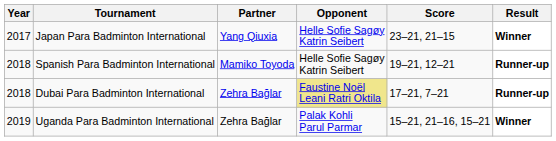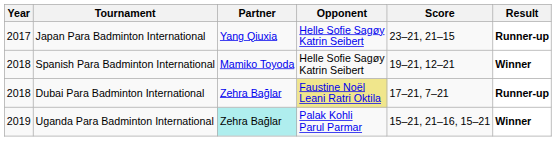 <table class="sortable wikitable" style="font-size: 90%;">
 <tr>
 <th>Year</th>
 <th>Tournament</th>
 <th>Partner</th>
 <th>Opponent</th>
 <th>Score</th>
 <th>Result</th>
 </tr>
 <tr>
 <td align="center">2017</td>
 <td align="left">Japan Para Badminton International</td>
 <td> <a href='#'>Yang Qiuxia</a></td>
 <td align="left"> <a href='#'>Helle Sofie Sagøy</a><br> <a href='#'>Katrin Seibert</a></td>
 <td align="left">23–21, 21–15</td>
-<td style="text-align:left; background:white"> <strong>Winner</strong></td>
+<td style="text-align:left; background:white"> <strong>Runner-up</strong></td>
 </tr>
 <tr>
 <td align="center">2018</td>
 <td align="left">Spanish Para Badminton International</td>
 <td> <a href='#'>Mamiko Toyoda</a></td>
 <td align="left"> Helle Sofie Sagøy<br> Katrin Seibert</td>
 <td align="left">19–21, 12–21</td>
-<td style="text-align:left; background:white"> <strong>Runner-up</strong></td>
+<td style="text-align:left; background:white"> <strong>Winner</strong></td>
 </tr>
 <tr>
 <td align="center">2018</td>
 <td align="left">Dubai Para Badminton International</td>
 <td> <a href='#'>Zehra Bağlar</a></td>
 <td align="left" style="background: khaki;"> <a href='#'>Faustine Noël</a><br> <a href='#'>Leani Ratri Oktila</a></td>
 <td align="left">17–21, 7–21</td>
 <td style="text-align:left; background:white"> <strong>Runner-up</strong></td>
 </tr>
 <tr>
 <td align="center">2019</td>
 <td align="left">Uganda Para Badminton International</td>
-<td> Zehra Bağlar</td>
+<td style="background: paleturquoise;"> Zehra Bağlar</td>
 <td align="left"> <a href='#'>Palak Kohli</a><br> <a href='#'>Parul Parmar</a></td>
 <td align="left">15–21, 21–16, 15–21</td>
 <td style="text-align:left; background:white"> <strong>Winner</strong></td>
 </tr>
 </table>
